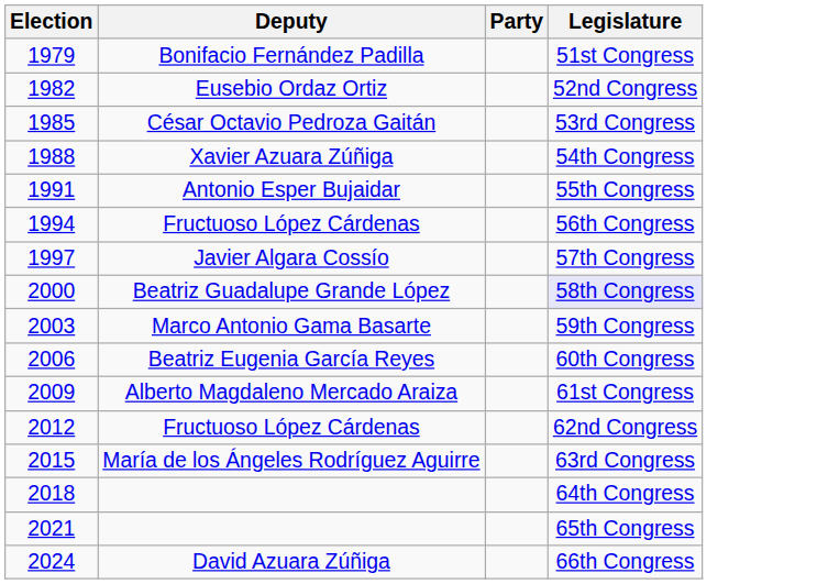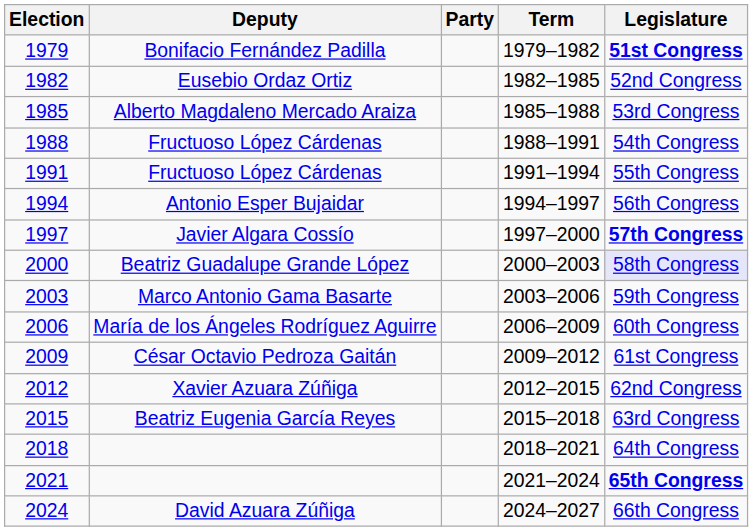 <table class="wikitable sortable" style="text-align: center">
 <tr>
 <th>Election</th>
 <th class="unsortable">Deputy</th>
 <th class="unsortable">Party</th>
+<th class="unsortable">Term</th>
 <th class="unsortable">Legislature</th>
 </tr>
 <tr>
 <td><a href='#'>1979</a></td>
 <td><a href='#'>Bonifacio Fernández Padilla</a></td>
 <td></td>
-<td><a href='#'>51st Congress</a></td>
+<td>1979–1982</td>
+<td><strong><a href='#'>51st Congress</a></strong></td>
 </tr>
 <tr>
 <td><a href='#'>1982</a></td>
 <td><a href='#'>Eusebio Ordaz Ortiz</a></td>
 <td></td>
+<td>1982–1985</td>
 <td><a href='#'>52nd Congress</a></td>
 </tr>
 <tr>
 <td><a href='#'>1985</a></td>
-<td><a href='#'>César Octavio Pedroza Gaitán</a></td>
+<td><a href='#'>Alberto Magdaleno Mercado Araiza</a></td>
 <td></td>
+<td>1985–1988</td>
 <td><a href='#'>53rd Congress</a></td>
 </tr>
 <tr>
 <td><a href='#'>1988</a></td>
-<td><a href='#'>Xavier Azuara Zúñiga</a></td>
+<td><a href='#'>Fructuoso López Cárdenas</a></td>
 <td></td>
+<td>1988–1991</td>
 <td><a href='#'>54th Congress</a></td>
 </tr>
 <tr>
 <td><a href='#'>1991</a></td>
-<td><a href='#'>Antonio Esper Bujaidar</a></td>
+<td><a href='#'>Fructuoso López Cárdenas</a></td>
 <td></td>
+<td>1991–1994</td>
 <td><a href='#'>55th Congress</a></td>
 </tr>
 <tr>
 <td><a href='#'>1994</a></td>
-<td><a href='#'>Fructuoso López Cárdenas</a></td>
+<td><a href='#'>Antonio Esper Bujaidar</a></td>
 <td></td>
+<td>1994–1997</td>
 <td><a href='#'>56th Congress</a></td>
 </tr>
 <tr>
 <td><a href='#'>1997</a></td>
 <td><a href='#'>Javier Algara Cossío</a></td>
 <td></td>
-<td><a href='#'>57th Congress</a></td>
+<td>1997–2000</td>
+<td><strong><a href='#'>57th Congress</a></strong></td>
 </tr>
 <tr>
 <td><a href='#'>2000</a></td>
 <td><a href='#'>Beatriz Guadalupe Grande López</a></td>
 <td></td>
+<td>2000–2003</td>
 <td style="background: lavender;"><a href='#'>58th Congress</a></td>
 </tr>
 <tr>
 <td><a href='#'>2003</a></td>
 <td><a href='#'>Marco Antonio Gama Basarte</a></td>
 <td></td>
+<td>2003–2006</td>
 <td><a href='#'>59th Congress</a></td>
 </tr>
 <tr>
 <td><a href='#'>2006</a></td>
-<td><a href='#'>Beatriz Eugenia García Reyes</a></td>
+<td><a href='#'>María de los Ángeles Rodríguez Aguirre</a></td>
 <td></td>
+<td>2006–2009</td>
 <td><a href='#'>60th Congress</a></td>
 </tr>
 <tr>
 <td><a href='#'>2009</a></td>
-<td><a href='#'>Alberto Magdaleno Mercado Araiza</a></td>
+<td><a href='#'>César Octavio Pedroza Gaitán</a></td>
 <td></td>
+<td>2009–2012</td>
 <td><a href='#'>61st Congress</a></td>
 </tr>
 <tr>
 <td><a href='#'>2012</a></td>
-<td><a href='#'>Fructuoso López Cárdenas</a></td>
+<td><a href='#'>Xavier Azuara Zúñiga</a></td>
 <td></td>
+<td>2012–2015</td>
 <td><a href='#'>62nd Congress</a></td>
 </tr>
 <tr>
 <td><a href='#'>2015</a></td>
-<td><a href='#'>María de los Ángeles Rodríguez Aguirre</a></td>
+<td><a href='#'>Beatriz Eugenia García Reyes</a></td>
 <td></td>
+<td>2015–2018</td>
 <td><a href='#'>63rd Congress</a></td>
 </tr>
 <tr>
 <td><a href='#'>2018</a></td>
 <td></td>
 <td></td>
+<td>2018–2021</td>
 <td><a href='#'>64th Congress</a></td>
 </tr>
 <tr>
 <td><a href='#'>2021</a></td>
 <td></td>
 <td></td>
-<td><a href='#'>65th Congress</a></td>
+<td>2021–2024</td>
+<td><strong><a href='#'>65th Congress</a></strong></td>
 </tr>
 <tr>
 <td><a href='#'>2024</a></td>
 <td><a href='#'>David Azuara Zúñiga</a></td>
 <td></td>
+<td>2024–2027</td>
 <td><a href='#'>66th Congress</a></td>
 </tr>
 </table>
